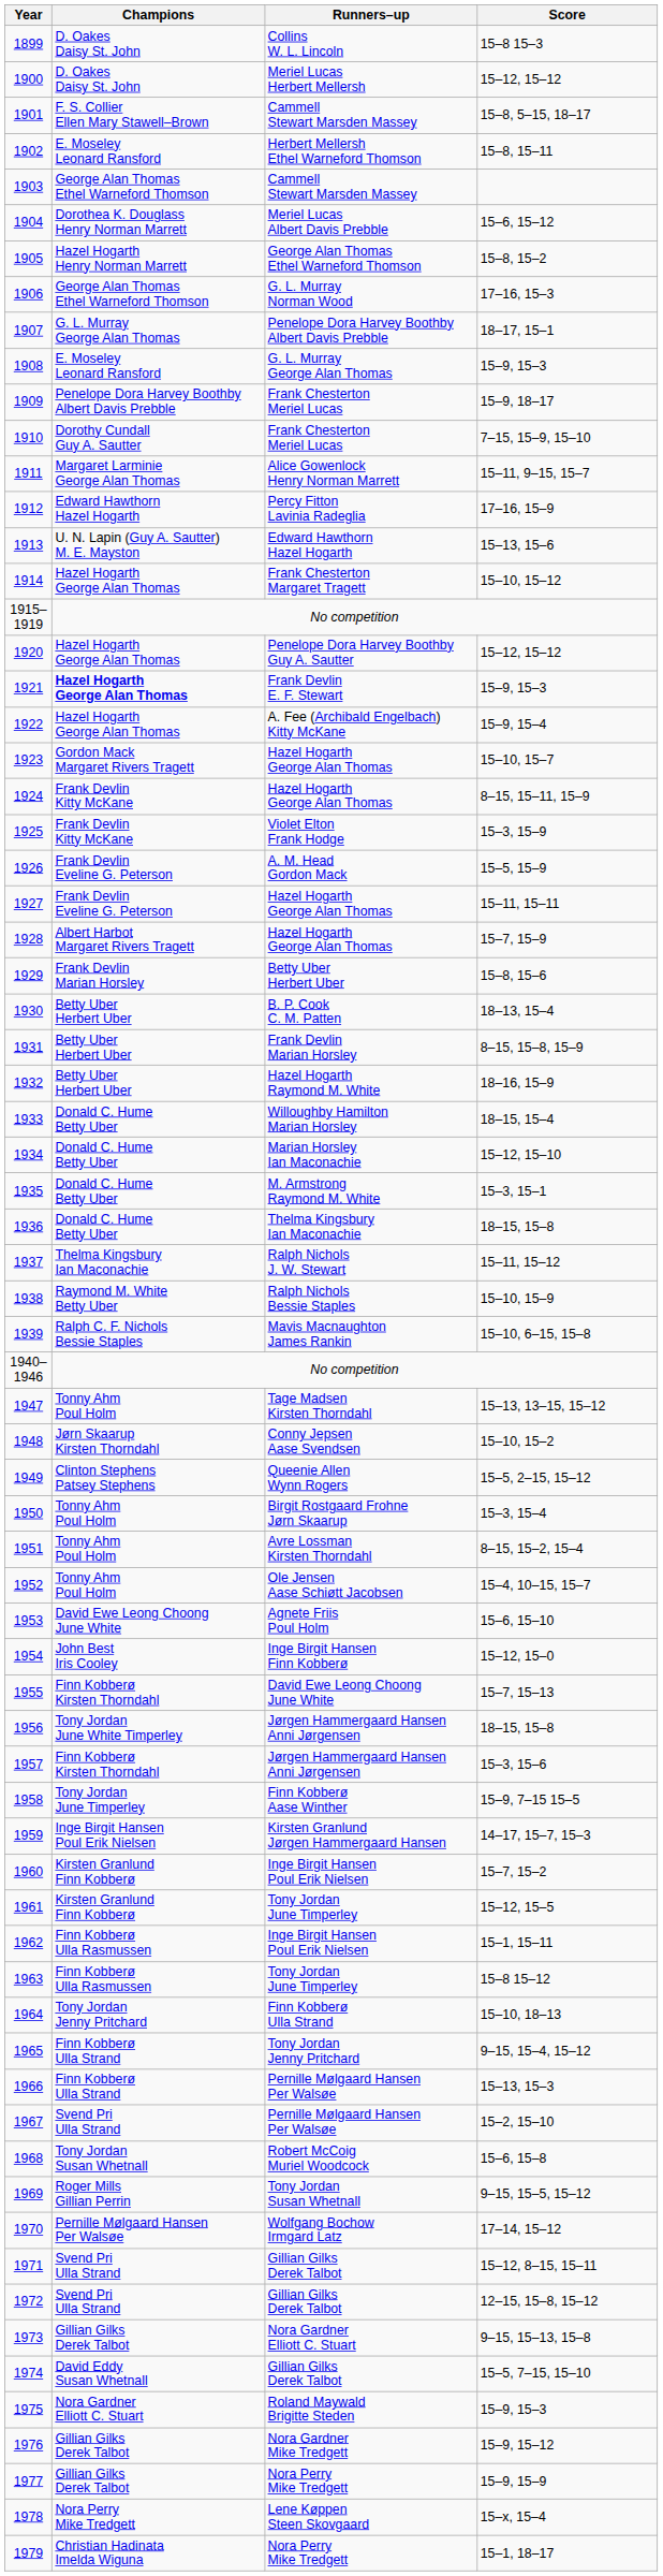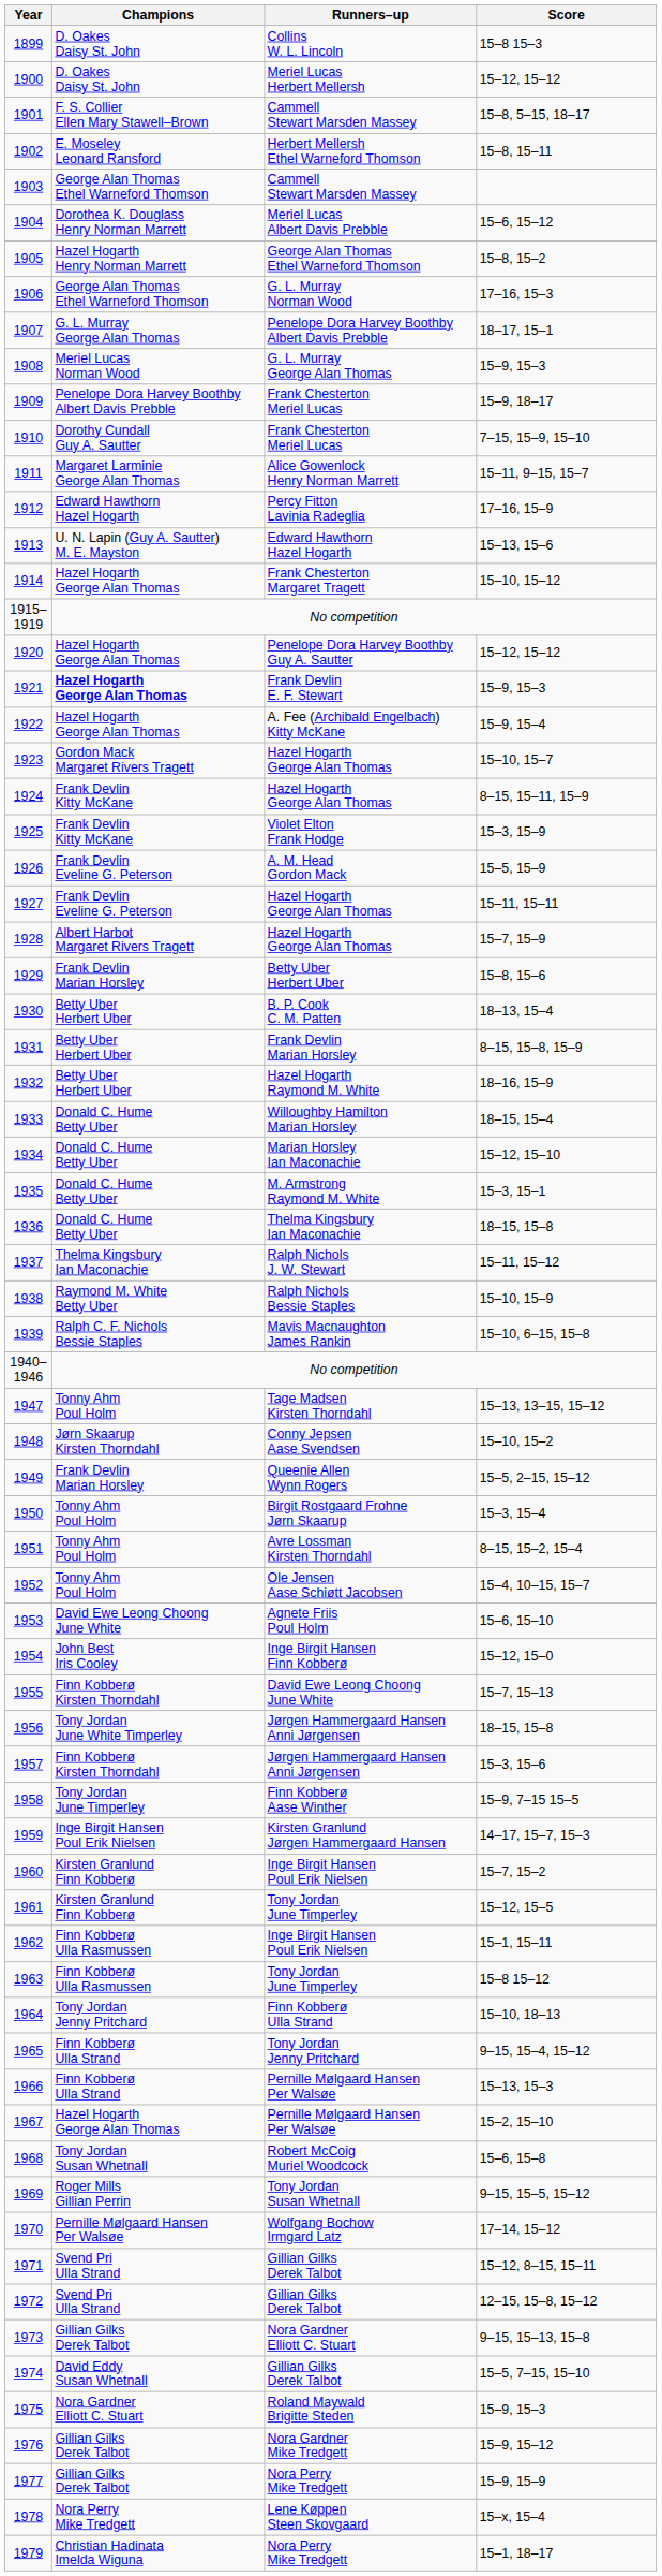 <table class="wikitable sortable">
 <tr>
 <th width=50><strong>Year</strong></th>
 <th width=250><strong>Champions</strong></th>
 <th width=250><strong>Runners–up</strong></th>
 <th width=210><strong>Score</strong></th>
 </tr>
 <tr>
 <td align=center><a href='#'>1899</a></td>
 <td> <a href='#'>D. Oakes</a><br> <a href='#'>Daisy St. John</a></td>
 <td> <a href='#'>Collins</a><br> <a href='#'>W. L. Lincoln</a></td>
 <td>15–8 15–3</td>
 </tr>
 <tr>
 <td align=center><a href='#'>1900</a></td>
 <td> <a href='#'>D. Oakes</a><br> <a href='#'>Daisy St. John</a></td>
 <td> <a href='#'>Meriel Lucas</a><br> <a href='#'>Herbert Mellersh</a></td>
 <td>15–12, 15–12</td>
 </tr>
 <tr>
 <td align=center><a href='#'>1901</a></td>
 <td> <a href='#'>F. S. Collier</a><br> <a href='#'>Ellen Mary Stawell–Brown</a></td>
 <td> <a href='#'>Cammell</a><br> <a href='#'>Stewart Marsden Massey</a></td>
 <td>15–8, 5–15, 18–17</td>
 </tr>
 <tr>
 <td align=center><a href='#'>1902</a></td>
 <td> <a href='#'>E. Moseley</a><br> <a href='#'>Leonard Ransford</a></td>
 <td> <a href='#'>Herbert Mellersh</a><br> <a href='#'>Ethel Warneford Thomson</a></td>
 <td>15–8, 15–11</td>
 </tr>
 <tr>
 <td align=center><a href='#'>1903</a></td>
 <td> <a href='#'>George Alan Thomas</a><br> <a href='#'>Ethel Warneford Thomson</a></td>
 <td> <a href='#'>Cammell</a><br> <a href='#'>Stewart Marsden Massey</a></td>
 <td></td>
 </tr>
 <tr>
 <td align=center><a href='#'>1904</a></td>
 <td> <a href='#'>Dorothea K. Douglass</a><br> <a href='#'>Henry Norman Marrett</a></td>
 <td> <a href='#'>Meriel Lucas</a><br> <a href='#'>Albert Davis Prebble</a></td>
 <td>15–6, 15–12</td>
 </tr>
 <tr>
 <td align=center><a href='#'>1905</a></td>
 <td> <a href='#'>Hazel Hogarth</a><br> <a href='#'>Henry Norman Marrett</a></td>
 <td> <a href='#'>George Alan Thomas</a><br> <a href='#'>Ethel Warneford Thomson</a></td>
 <td>15–8, 15–2</td>
 </tr>
 <tr>
 <td align=center><a href='#'>1906</a></td>
 <td> <a href='#'>George Alan Thomas</a><br> <a href='#'>Ethel Warneford Thomson</a></td>
 <td> <a href='#'>G. L. Murray</a><br> <a href='#'>Norman Wood</a></td>
 <td>17–16, 15–3</td>
 </tr>
 <tr>
 <td align=center><a href='#'>1907</a></td>
 <td> <a href='#'>G. L. Murray</a><br> <a href='#'>George Alan Thomas</a></td>
 <td> <a href='#'>Penelope Dora Harvey Boothby</a><br> <a href='#'>Albert Davis Prebble</a></td>
 <td>18–17, 15–1</td>
 </tr>
 <tr>
 <td align=center><a href='#'>1908</a></td>
-<td> <a href='#'>E. Moseley</a><br> <a href='#'>Leonard Ransford</a></td>
+<td> <a href='#'>Meriel Lucas</a><br> <a href='#'>Norman Wood</a></td>
 <td> <a href='#'>G. L. Murray</a><br> <a href='#'>George Alan Thomas</a></td>
 <td>15–9, 15–3</td>
 </tr>
 <tr>
 <td align=center><a href='#'>1909</a></td>
 <td> <a href='#'>Penelope Dora Harvey Boothby</a><br> <a href='#'>Albert Davis Prebble</a></td>
 <td> <a href='#'>Frank Chesterton</a><br> <a href='#'>Meriel Lucas</a></td>
 <td>15–9, 18–17</td>
 </tr>
 <tr>
 <td align=center><a href='#'>1910</a></td>
 <td> <a href='#'>Dorothy Cundall</a><br> <a href='#'>Guy A. Sautter</a></td>
 <td> <a href='#'>Frank Chesterton</a><br> <a href='#'>Meriel Lucas</a></td>
 <td>7–15, 15–9, 15–10</td>
 </tr>
 <tr>
 <td align=center><a href='#'>1911</a></td>
 <td> <a href='#'>Margaret Larminie</a><br> <a href='#'>George Alan Thomas</a></td>
 <td> <a href='#'>Alice Gowenlock</a><br> <a href='#'>Henry Norman Marrett</a></td>
 <td>15–11, 9–15, 15–7</td>
 </tr>
 <tr>
 <td align=center><a href='#'>1912</a></td>
 <td> <a href='#'>Edward Hawthorn</a><br> <a href='#'>Hazel Hogarth</a></td>
 <td> <a href='#'>Percy Fitton</a><br> <a href='#'>Lavinia Radeglia</a></td>
 <td>17–16, 15–9</td>
 </tr>
 <tr>
 <td align=center><a href='#'>1913</a></td>
 <td> U. N. Lapin (<a href='#'>Guy A. Sautter</a>)<br> <a href='#'>M. E. Mayston</a></td>
 <td> <a href='#'>Edward Hawthorn</a><br> <a href='#'>Hazel Hogarth</a></td>
 <td>15–13, 15–6</td>
 </tr>
 <tr>
 <td align=center><a href='#'>1914</a></td>
 <td> <a href='#'>Hazel Hogarth</a><br> <a href='#'>George Alan Thomas</a></td>
 <td> <a href='#'>Frank Chesterton</a><br> <a href='#'>Margaret Tragett</a></td>
 <td>15–10, 15–12</td>
 </tr>
 <tr>
 <td align=center>1915–1919</td>
 <td colspan=3 align=center><em>No competition</em></td>
 </tr>
 <tr>
 <td align=center><a href='#'>1920</a></td>
 <td> <a href='#'>Hazel Hogarth</a><br> <a href='#'>George Alan Thomas</a></td>
 <td> <a href='#'>Penelope Dora Harvey Boothby</a><br> <a href='#'>Guy A. Sautter</a></td>
 <td>15–12, 15–12</td>
 </tr>
 <tr>
 <td align=center><a href='#'>1921</a></td>
 <td><strong> <a href='#'>Hazel Hogarth</a><br> <a href='#'>George Alan Thomas</a></strong></td>
 <td> <a href='#'>Frank Devlin</a><br> <a href='#'>E. F. Stewart</a></td>
 <td>15–9, 15–3</td>
 </tr>
 <tr>
 <td align=center><a href='#'>1922</a></td>
 <td> <a href='#'>Hazel Hogarth</a><br> <a href='#'>George Alan Thomas</a></td>
 <td> A. Fee (<a href='#'>Archibald Engelbach</a>)<br> <a href='#'>Kitty McKane</a></td>
 <td>15–9, 15–4</td>
 </tr>
 <tr>
 <td align=center><a href='#'>1923</a></td>
 <td> <a href='#'>Gordon Mack</a><br> <a href='#'>Margaret Rivers Tragett</a></td>
 <td> <a href='#'>Hazel Hogarth</a><br> <a href='#'>George Alan Thomas</a></td>
 <td>15–10, 15–7</td>
 </tr>
 <tr>
 <td align=center><a href='#'>1924</a></td>
 <td> <a href='#'>Frank Devlin</a><br> <a href='#'>Kitty McKane</a></td>
 <td> <a href='#'>Hazel Hogarth</a><br> <a href='#'>George Alan Thomas</a></td>
 <td>8–15, 15–11, 15–9</td>
 </tr>
 <tr>
 <td align=center><a href='#'>1925</a></td>
 <td> <a href='#'>Frank Devlin</a><br> <a href='#'>Kitty McKane</a></td>
 <td> <a href='#'>Violet Elton</a><br> <a href='#'>Frank Hodge</a></td>
 <td>15–3, 15–9</td>
 </tr>
 <tr>
 <td align=center><a href='#'>1926</a></td>
 <td> <a href='#'>Frank Devlin</a><br> <a href='#'>Eveline G. Peterson</a></td>
 <td> <a href='#'>A. M. Head</a><br> <a href='#'>Gordon Mack</a></td>
 <td>15–5, 15–9</td>
 </tr>
 <tr>
 <td align=center><a href='#'>1927</a></td>
 <td> <a href='#'>Frank Devlin</a><br> <a href='#'>Eveline G. Peterson</a></td>
 <td> <a href='#'>Hazel Hogarth</a><br> <a href='#'>George Alan Thomas</a></td>
 <td>15–11, 15–11</td>
 </tr>
 <tr>
 <td align=center><a href='#'>1928</a></td>
 <td> <a href='#'>Albert Harbot</a><br> <a href='#'>Margaret Rivers Tragett</a></td>
 <td> <a href='#'>Hazel Hogarth</a><br> <a href='#'>George Alan Thomas</a></td>
 <td>15–7, 15–9</td>
 </tr>
 <tr>
 <td align=center><a href='#'>1929</a></td>
 <td> <a href='#'>Frank Devlin</a><br> <a href='#'>Marian Horsley</a></td>
 <td> <a href='#'>Betty Uber</a><br> <a href='#'>Herbert Uber</a></td>
 <td>15–8, 15–6</td>
 </tr>
 <tr>
 <td align=center><a href='#'>1930</a></td>
 <td> <a href='#'>Betty Uber</a><br> <a href='#'>Herbert Uber</a></td>
 <td> <a href='#'>B. P. Cook</a><br> <a href='#'>C. M. Patten</a></td>
 <td>18–13, 15–4</td>
 </tr>
 <tr>
 <td align=center><a href='#'>1931</a></td>
 <td> <a href='#'>Betty Uber</a><br> <a href='#'>Herbert Uber</a></td>
 <td> <a href='#'>Frank Devlin</a><br> <a href='#'>Marian Horsley</a></td>
 <td>8–15, 15–8, 15–9</td>
 </tr>
 <tr>
 <td align=center><a href='#'>1932</a></td>
 <td> <a href='#'>Betty Uber</a><br> <a href='#'>Herbert Uber</a></td>
 <td> <a href='#'>Hazel Hogarth</a><br> <a href='#'>Raymond M. White</a></td>
 <td>18–16, 15–9</td>
 </tr>
 <tr>
 <td align=center><a href='#'>1933</a></td>
 <td> <a href='#'>Donald C. Hume</a><br> <a href='#'>Betty Uber</a></td>
 <td> <a href='#'>Willoughby Hamilton</a><br> <a href='#'>Marian Horsley</a></td>
 <td>18–15, 15–4</td>
 </tr>
 <tr>
 <td align=center><a href='#'>1934</a></td>
 <td> <a href='#'>Donald C. Hume</a><br> <a href='#'>Betty Uber</a></td>
 <td> <a href='#'>Marian Horsley</a><br> <a href='#'>Ian Maconachie</a></td>
 <td>15–12, 15–10</td>
 </tr>
 <tr>
 <td align=center><a href='#'>1935</a></td>
 <td> <a href='#'>Donald C. Hume</a><br> <a href='#'>Betty Uber</a></td>
 <td> <a href='#'>M. Armstrong</a><br> <a href='#'>Raymond M. White</a></td>
 <td>15–3, 15–1</td>
 </tr>
 <tr>
 <td align=center><a href='#'>1936</a></td>
 <td> <a href='#'>Donald C. Hume</a><br> <a href='#'>Betty Uber</a></td>
 <td> <a href='#'>Thelma Kingsbury</a><br> <a href='#'>Ian Maconachie</a></td>
 <td>18–15, 15–8</td>
 </tr>
 <tr>
 <td align=center><a href='#'>1937</a></td>
 <td> <a href='#'>Thelma Kingsbury</a><br> <a href='#'>Ian Maconachie</a></td>
 <td> <a href='#'>Ralph Nichols</a><br> <a href='#'>J. W. Stewart</a></td>
 <td>15–11, 15–12</td>
 </tr>
 <tr>
 <td align=center><a href='#'>1938</a></td>
 <td> <a href='#'>Raymond M. White</a><br> <a href='#'>Betty Uber</a></td>
 <td> <a href='#'>Ralph Nichols</a><br> <a href='#'>Bessie Staples</a></td>
 <td>15–10, 15–9</td>
 </tr>
 <tr>
 <td align=center><a href='#'>1939</a></td>
 <td> <a href='#'>Ralph C. F. Nichols</a><br> <a href='#'>Bessie Staples</a></td>
 <td> <a href='#'>Mavis Macnaughton</a><br> <a href='#'>James Rankin</a></td>
 <td>15–10, 6–15, 15–8</td>
 </tr>
 <tr>
 <td align=center>1940–1946</td>
 <td colspan="3" align=center><em>No competition</em></td>
 </tr>
 <tr>
 <td align=center><a href='#'>1947</a></td>
 <td> <a href='#'>Tonny Ahm</a><br> <a href='#'>Poul Holm</a></td>
 <td> <a href='#'>Tage Madsen</a><br> <a href='#'>Kirsten Thorndahl</a></td>
 <td>15–13, 13–15, 15–12</td>
 </tr>
 <tr>
 <td align=center><a href='#'>1948</a></td>
 <td> <a href='#'>Jørn Skaarup</a><br> <a href='#'>Kirsten Thorndahl</a></td>
 <td> <a href='#'>Conny Jepsen</a><br> <a href='#'>Aase Svendsen</a></td>
 <td>15–10, 15–2</td>
 </tr>
 <tr>
 <td align=center><a href='#'>1949</a></td>
-<td> <a href='#'>Clinton Stephens</a><br> <a href='#'>Patsey Stephens</a></td>
+<td> <a href='#'>Frank Devlin</a><br> <a href='#'>Marian Horsley</a></td>
 <td> <a href='#'>Queenie Allen</a><br> <a href='#'>Wynn Rogers</a></td>
 <td>15–5, 2–15, 15–12</td>
 </tr>
 <tr>
 <td align=center><a href='#'>1950</a></td>
 <td> <a href='#'>Tonny Ahm</a><br> <a href='#'>Poul Holm</a></td>
 <td> <a href='#'>Birgit Rostgaard Frohne</a><br> <a href='#'>Jørn Skaarup</a></td>
 <td>15–3, 15–4</td>
 </tr>
 <tr>
 <td align=center><a href='#'>1951</a></td>
 <td> <a href='#'>Tonny Ahm</a><br> <a href='#'>Poul Holm</a></td>
 <td> <a href='#'>Avre Lossman</a><br> <a href='#'>Kirsten Thorndahl</a></td>
 <td>8–15, 15–2, 15–4</td>
 </tr>
 <tr>
 <td align=center><a href='#'>1952</a></td>
 <td> <a href='#'>Tonny Ahm</a><br> <a href='#'>Poul Holm</a></td>
 <td> <a href='#'>Ole Jensen</a><br> <a href='#'>Aase Schiøtt Jacobsen</a></td>
 <td>15–4, 10–15, 15–7</td>
 </tr>
 <tr>
 <td align=center><a href='#'>1953</a></td>
 <td> <a href='#'>David Ewe Leong Choong</a><br> <a href='#'>June White</a></td>
 <td> <a href='#'>Agnete Friis</a><br> <a href='#'>Poul Holm</a></td>
 <td>15–6, 15–10</td>
 </tr>
 <tr>
 <td align=center><a href='#'>1954</a></td>
 <td> <a href='#'>John Best</a><br> <a href='#'>Iris Cooley</a></td>
 <td> <a href='#'>Inge Birgit Hansen</a><br> <a href='#'>Finn Kobberø</a></td>
 <td>15–12, 15–0</td>
 </tr>
 <tr>
 <td align=center><a href='#'>1955</a></td>
 <td> <a href='#'>Finn Kobberø</a><br> <a href='#'>Kirsten Thorndahl</a></td>
 <td> <a href='#'>David Ewe Leong Choong</a><br> <a href='#'>June White</a></td>
 <td>15–7, 15–13</td>
 </tr>
 <tr>
 <td align=center><a href='#'>1956</a></td>
 <td> <a href='#'>Tony Jordan</a><br> <a href='#'>June White Timperley</a></td>
 <td> <a href='#'>Jørgen Hammergaard Hansen</a><br> <a href='#'>Anni Jørgensen</a></td>
 <td>18–15, 15–8</td>
 </tr>
 <tr>
 <td align=center><a href='#'>1957</a></td>
 <td> <a href='#'>Finn Kobberø</a><br> <a href='#'>Kirsten Thorndahl</a></td>
 <td> <a href='#'>Jørgen Hammergaard Hansen</a><br> <a href='#'>Anni Jørgensen</a></td>
 <td>15–3, 15–6</td>
 </tr>
 <tr>
 <td align=center><a href='#'>1958</a></td>
 <td> <a href='#'>Tony Jordan</a><br> <a href='#'>June Timperley</a></td>
 <td> <a href='#'>Finn Kobberø</a><br> <a href='#'>Aase Winther</a></td>
 <td>15–9, 7–15 15–5</td>
 </tr>
 <tr>
 <td align=center><a href='#'>1959</a></td>
 <td> <a href='#'>Inge Birgit Hansen</a><br> <a href='#'>Poul Erik Nielsen</a></td>
 <td> <a href='#'>Kirsten Granlund</a><br> <a href='#'>Jørgen Hammergaard Hansen</a></td>
 <td>14–17, 15–7, 15–3</td>
 </tr>
 <tr>
 <td align=center><a href='#'>1960</a></td>
 <td> <a href='#'>Kirsten Granlund</a><br> <a href='#'>Finn Kobberø</a></td>
 <td> <a href='#'>Inge Birgit Hansen</a><br> <a href='#'>Poul Erik Nielsen</a></td>
 <td>15–7, 15–2</td>
 </tr>
 <tr>
 <td align=center><a href='#'>1961</a></td>
 <td> <a href='#'>Kirsten Granlund</a><br> <a href='#'>Finn Kobberø</a></td>
 <td> <a href='#'>Tony Jordan</a><br> <a href='#'>June Timperley</a></td>
 <td>15–12, 15–5</td>
 </tr>
 <tr>
 <td align=center><a href='#'>1962</a></td>
 <td> <a href='#'>Finn Kobberø</a><br> <a href='#'>Ulla Rasmussen</a></td>
 <td> <a href='#'>Inge Birgit Hansen</a><br> <a href='#'>Poul Erik Nielsen</a></td>
 <td>15–1, 15–11</td>
 </tr>
 <tr>
 <td align=center><a href='#'>1963</a></td>
 <td> <a href='#'>Finn Kobberø</a><br> <a href='#'>Ulla Rasmussen</a></td>
 <td> <a href='#'>Tony Jordan</a><br> <a href='#'>June Timperley</a></td>
 <td>15–8 15–12</td>
 </tr>
 <tr>
 <td align=center><a href='#'>1964</a></td>
 <td> <a href='#'>Tony Jordan</a><br> <a href='#'>Jenny Pritchard</a></td>
 <td> <a href='#'>Finn Kobberø</a><br> <a href='#'>Ulla Strand</a></td>
 <td>15–10, 18–13</td>
 </tr>
 <tr>
 <td align=center><a href='#'>1965</a></td>
 <td> <a href='#'>Finn Kobberø</a><br> <a href='#'>Ulla Strand</a></td>
 <td> <a href='#'>Tony Jordan</a><br> <a href='#'>Jenny Pritchard</a></td>
 <td>9–15, 15–4, 15–12</td>
 </tr>
 <tr>
 <td align=center><a href='#'>1966</a></td>
 <td> <a href='#'>Finn Kobberø</a><br> <a href='#'>Ulla Strand</a></td>
 <td> <a href='#'>Pernille Mølgaard Hansen</a><br> <a href='#'>Per Walsøe</a></td>
 <td>15–13, 15–3</td>
 </tr>
 <tr>
 <td align=center><a href='#'>1967</a></td>
-<td> <a href='#'>Svend Pri</a><br> <a href='#'>Ulla Strand</a></td>
+<td> <a href='#'>Hazel Hogarth</a><br> <a href='#'>George Alan Thomas</a></td>
 <td> <a href='#'>Pernille Mølgaard Hansen</a><br> <a href='#'>Per Walsøe</a></td>
 <td>15–2, 15–10</td>
 </tr>
 <tr>
 <td align=center><a href='#'>1968</a></td>
 <td> <a href='#'>Tony Jordan</a><br> <a href='#'>Susan Whetnall</a></td>
 <td> <a href='#'>Robert McCoig</a><br> <a href='#'>Muriel Woodcock</a></td>
 <td>15–6, 15–8</td>
 </tr>
 <tr>
 <td align=center><a href='#'>1969</a></td>
 <td> <a href='#'>Roger Mills</a><br> <a href='#'>Gillian Perrin</a></td>
 <td> <a href='#'>Tony Jordan</a><br> <a href='#'>Susan Whetnall</a></td>
 <td>9–15, 15–5, 15–12</td>
 </tr>
 <tr>
 <td align=center><a href='#'>1970</a></td>
 <td> <a href='#'>Pernille Mølgaard Hansen</a><br> <a href='#'>Per Walsøe</a></td>
 <td> <a href='#'>Wolfgang Bochow</a><br> <a href='#'>Irmgard Latz</a></td>
 <td>17–14, 15–12</td>
 </tr>
 <tr>
 <td align=center><a href='#'>1971</a></td>
 <td> <a href='#'>Svend Pri</a><br> <a href='#'>Ulla Strand</a></td>
 <td> <a href='#'>Gillian Gilks</a><br> <a href='#'>Derek Talbot</a></td>
 <td>15–12, 8–15, 15–11</td>
 </tr>
 <tr>
 <td align=center><a href='#'>1972</a></td>
 <td> <a href='#'>Svend Pri</a><br> <a href='#'>Ulla Strand</a></td>
 <td> <a href='#'>Gillian Gilks</a><br> <a href='#'>Derek Talbot</a></td>
 <td>12–15, 15–8, 15–12</td>
 </tr>
 <tr>
 <td align=center><a href='#'>1973</a></td>
 <td> <a href='#'>Gillian Gilks</a><br> <a href='#'>Derek Talbot</a></td>
 <td> <a href='#'>Nora Gardner</a><br> <a href='#'>Elliott C. Stuart</a></td>
 <td>9–15, 15–13, 15–8</td>
 </tr>
 <tr>
 <td align=center><a href='#'>1974</a></td>
 <td> <a href='#'>David Eddy</a><br> <a href='#'>Susan Whetnall</a></td>
 <td> <a href='#'>Gillian Gilks</a><br> <a href='#'>Derek Talbot</a></td>
 <td>15–5, 7–15, 15–10</td>
 </tr>
 <tr>
 <td align=center><a href='#'>1975</a></td>
 <td> <a href='#'>Nora Gardner</a><br> <a href='#'>Elliott C. Stuart</a></td>
 <td> <a href='#'>Roland Maywald</a><br> <a href='#'>Brigitte Steden</a></td>
 <td>15–9, 15–3</td>
 </tr>
 <tr>
 <td align=center><a href='#'>1976</a></td>
 <td> <a href='#'>Gillian Gilks</a><br> <a href='#'>Derek Talbot</a></td>
 <td> <a href='#'>Nora Gardner</a><br> <a href='#'>Mike Tredgett</a></td>
 <td>15–9, 15–12</td>
 </tr>
 <tr>
 <td align=center><a href='#'>1977</a></td>
 <td> <a href='#'>Gillian Gilks</a><br> <a href='#'>Derek Talbot</a></td>
 <td> <a href='#'>Nora Perry</a><br> <a href='#'>Mike Tredgett</a></td>
 <td>15–9, 15–9</td>
 </tr>
 <tr>
 <td align=center><a href='#'>1978</a></td>
 <td> <a href='#'>Nora Perry</a><br> <a href='#'>Mike Tredgett</a></td>
 <td> <a href='#'>Lene Køppen</a><br> <a href='#'>Steen Skovgaard</a></td>
 <td>15–x, 15–4</td>
 </tr>
 <tr>
 <td align=center><a href='#'>1979</a></td>
 <td> <a href='#'>Christian Hadinata</a><br> <a href='#'>Imelda Wiguna</a></td>
 <td> <a href='#'>Nora Perry</a><br> <a href='#'>Mike Tredgett</a></td>
 <td>15–1, 18–17</td>
 </tr>
 </table>
